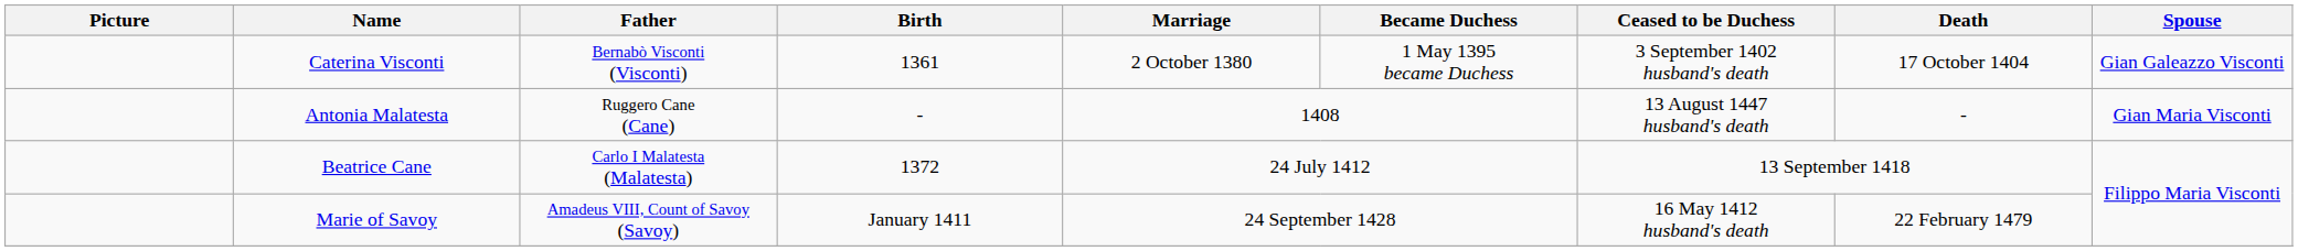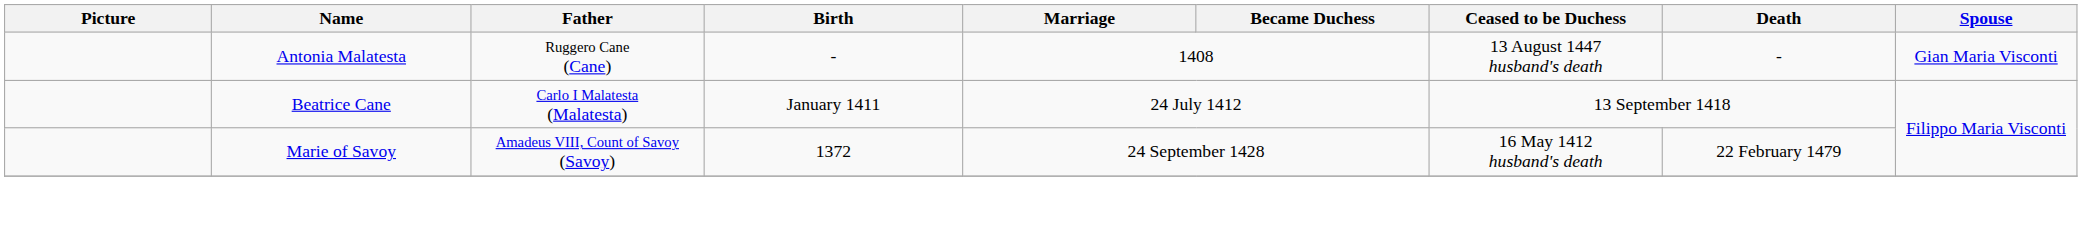 <table width=95% class="wikitable">
 <tr>
 <th width = "8%">Picture</th>
 <th width = "10%">Name</th>
 <th width = "9%">Father</th>
 <th width = "10%">Birth</th>
 <th width = "9%">Marriage</th>
 <th width = "9%">Became Duchess</th>
 <th width = "9%">Ceased to be Duchess</th>
 <th width = "9%">Death</th>
 <th width = "7%"><a href='#'>Spouse</a></th>
-</tr>
-<tr>
-<td align="center"></td>
-<td align="center"><a href='#'>Caterina Visconti</a></td>
-<td align="center"><small><a href='#'>Bernabò Visconti</a></small><br> (<a href='#'>Visconti</a>)</td>
-<td align="center">1361</td>
-<td align="center">2 October 1380</td>
-<td align="center">1 May 1395<br><em>became Duchess</em></td>
-<td align="center">3 September 1402<br><em>husband's death</em></td>
-<td align="center">17 October 1404</td>
-<td align="center"><a href='#'>Gian Galeazzo Visconti</a></td>
 </tr>
 <tr>
 <td align="center"></td>
 <td align="center"><a href='#'>Antonia Malatesta</a></td>
 <td align="center"><small>Ruggero Cane</small><br> (<a href='#'>Cane</a>)</td>
 <td align="center">-</td>
 <td align="center" colspan="2">1408</td>
 <td align="center">13 August 1447<br><em>husband's death</em></td>
 <td align="center">-</td>
 <td align="center"><a href='#'>Gian Maria Visconti</a></td>
 </tr>
 <tr>
 <td align="center"></td>
 <td align="center"><a href='#'>Beatrice Cane</a></td>
 <td align="center"><small><a href='#'>Carlo I Malatesta</a></small><br> (<a href='#'>Malatesta</a>)</td>
-<td align="center">1372</td>
+<td align="center">January 1411</td>
 <td align="center" colspan="2">24 July 1412</td>
 <td align="center" colspan="2">13 September 1418</td>
 <td align="center" rowspan="2"><a href='#'>Filippo Maria Visconti</a></td>
 </tr>
 <tr>
 <td align="center"></td>
 <td align="center"><a href='#'>Marie of Savoy</a></td>
 <td align="center"><small><a href='#'>Amadeus VIII, Count of Savoy</a></small><br> (<a href='#'>Savoy</a>)</td>
-<td align="center">January 1411</td>
+<td align="center">1372</td>
 <td align="center" colspan="2">24 September 1428</td>
 <td align="center">16 May 1412<br><em>husband's death</em></td>
 <td align="center">22 February 1479</td>
 </tr>
 <tr>
 </tr>
 </table>
